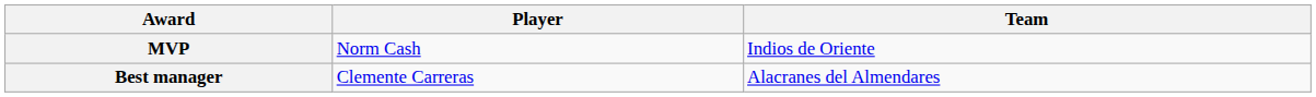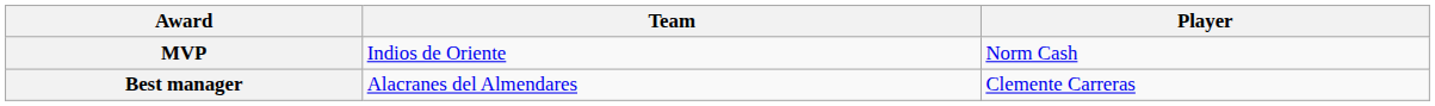 <table class="wikitable plainrowheaders" style="border-collapse:collapse; width:90%">
 <tr>
 <th>Award</th>
+<th>Team</th>
 <th>Player</th>
-<th>Team</th>
 </tr>
 <tr>
 <th scope="row"><strong>MVP</strong></th>
+<td> <a href='#'>Indios de Oriente</a></td>
 <td> <a href='#'>Norm Cash</a></td>
-<td> <a href='#'>Indios de Oriente</a></td>
 </tr>
 <tr>
 <th scope="row"><strong>Best manager</strong></th>
+<td> <a href='#'>Alacranes del Almendares</a></td>
 <td> <a href='#'>Clemente Carreras</a></td>
-<td> <a href='#'>Alacranes del Almendares</a></td>
 </tr>
 </table>
